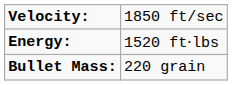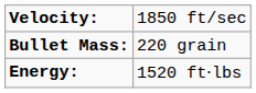 <table class="wikitable">
 <tr>
 <td><strong>Velocity:</strong></td>
 <td>1850 ft/sec</td>
 </tr>
 <tr>
+<td><strong>Bullet Mass:</strong></td>
+<td>220 grain</td>
+</tr>
+<tr>
 <td><strong>Energy:</strong></td>
 <td>1520 ft⋅lbs</td>
 </tr>
-<tr>
-<td><strong>Bullet Mass:</strong></td>
-<td>220 grain</td>
-</tr>
 </table>
